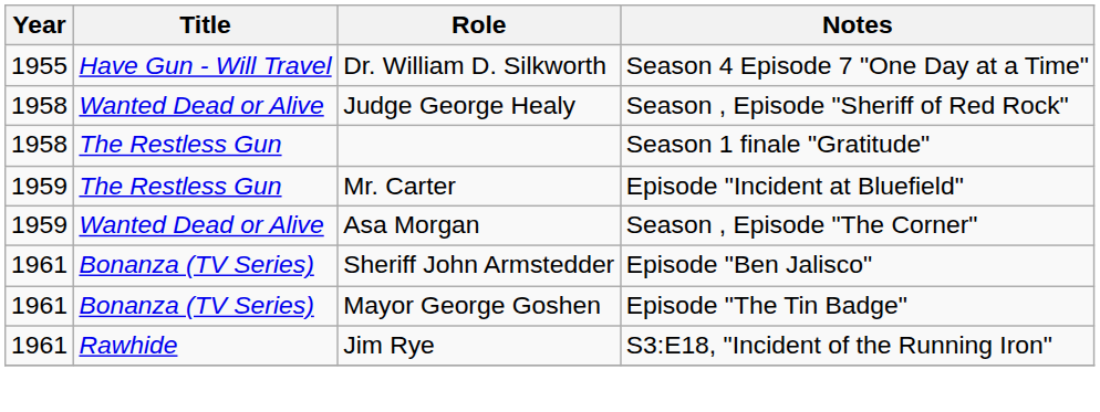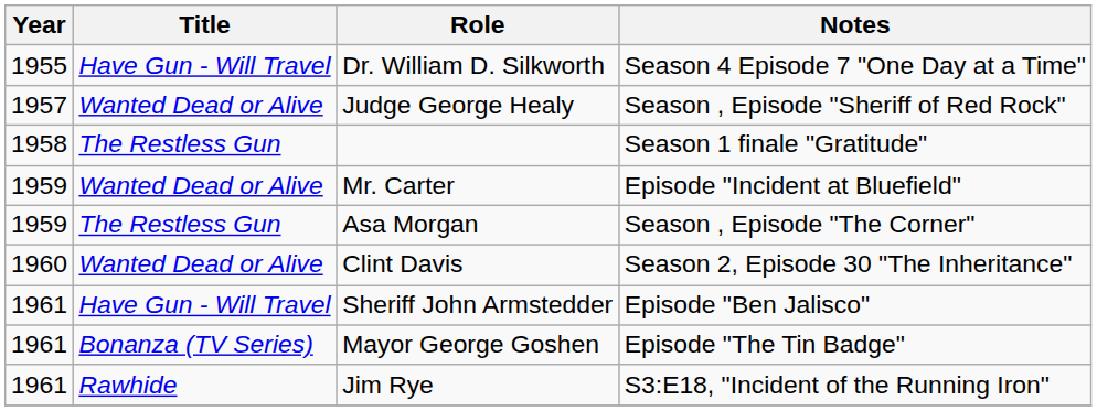 <table class="wikitable plainrowheaders sortable">
 <tr>
 <th scope="col">Year</th>
 <th scope="col">Title</th>
 <th scope="col">Role</th>
 <th scope="col" class="unsortable">Notes</th>
 </tr>
 <tr>
 <td>1955</td>
 <td><em><a href='#'>Have Gun - Will Travel</a></em></td>
 <td>Dr. William D. Silkworth</td>
 <td>Season 4 Episode 7 "One Day at a Time"</td>
 </tr>
 <tr>
-<td>1958</td>
+<td>1957</td>
 <td><em><a href='#'>Wanted Dead or Alive</a></em></td>
 <td>Judge George Healy</td>
 <td>Season , Episode  "Sheriff of Red Rock"</td>
 </tr>
 <tr>
 <td>1958</td>
 <td><em><a href='#'>The Restless Gun</a></em></td>
 <td></td>
 <td>Season 1 finale "Gratitude"</td>
 </tr>
 <tr>
 <td>1959</td>
-<td><em><a href='#'>The Restless Gun</a></em></td>
+<td><em><a href='#'>Wanted Dead or Alive</a></em></td>
 <td>Mr. Carter</td>
 <td>Episode "Incident at Bluefield"</td>
 </tr>
 <tr>
 <td>1959</td>
-<td><em><a href='#'>Wanted Dead or Alive</a></em></td>
+<td><em><a href='#'>The Restless Gun</a></em></td>
 <td>Asa Morgan</td>
 <td>Season , Episode  "The Corner"</td>
 </tr>
 <tr>
+<td>1960</td>
+<td><em><a href='#'>Wanted Dead or Alive</a></em></td>
+<td>Clint Davis</td>
+<td>Season 2, Episode 30 "The Inheritance"</td>
+</tr>
+<tr>
 <td>1961</td>
-<td><em><a href='#'>Bonanza (TV Series)</a></em></td>
+<td><em><a href='#'>Have Gun - Will Travel</a></em></td>
 <td>Sheriff John Armstedder</td>
 <td>Episode "Ben Jalisco"</td>
 </tr>
 <tr>
 <td>1961</td>
 <td><em><a href='#'>Bonanza (TV Series)</a></em></td>
 <td>Mayor George Goshen</td>
 <td>Episode  "The Tin Badge"</td>
 </tr>
 <tr>
 <td>1961</td>
 <td><em><a href='#'>Rawhide</a></em></td>
 <td>Jim Rye</td>
 <td>S3:E18, "Incident of the Running Iron"</td>
 </tr>
 <tr>
 </tr>
 </table>
